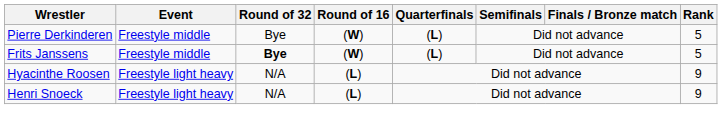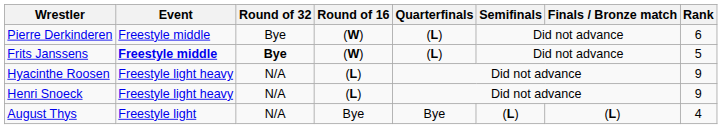 <table class=wikitable style="font-size:90%">
 <tr>
 <th>Wrestler</th>
 <th>Event</th>
 <th>Round of 32</th>
 <th>Round of 16</th>
 <th>Quarterfinals</th>
 <th>Semifinals</th>
 <th>Finals / Bronze match</th>
 <th>Rank</th>
 </tr>
 <tr>
 <td><a href='#'>Pierre Derkinderen</a></td>
 <td><a href='#'>Freestyle middle</a></td>
 <td align=center>Bye</td>
 <td align=center> (<strong>W</strong>)</td>
 <td align=center> (<strong>L</strong>)</td>
 <td align=center colspan=2>Did not advance</td>
-<td align=center>5</td>
+<td align=center>6</td>
 </tr>
 <tr>
 <td><a href='#'>Frits Janssens</a></td>
-<td><a href='#'>Freestyle middle</a></td>
+<td><strong><a href='#'>Freestyle middle</a></strong></td>
 <td align=center><strong>Bye</strong></td>
 <td align=center> (<strong>W</strong>)</td>
 <td align=center> (<strong>L</strong>)</td>
 <td align=center colspan=2>Did not advance</td>
 <td align=center>5</td>
 </tr>
 <tr>
 <td><a href='#'>Hyacinthe Roosen</a></td>
 <td><a href='#'>Freestyle light heavy</a></td>
 <td align=center>N/A</td>
 <td align=center> (<strong>L</strong>)</td>
 <td align=center colspan=3>Did not advance</td>
 <td align=center>9</td>
 </tr>
 <tr>
 <td><a href='#'>Henri Snoeck</a></td>
 <td><a href='#'>Freestyle light heavy</a></td>
 <td align=center>N/A</td>
 <td align=center> (<strong>L</strong>)</td>
 <td align=center colspan=3>Did not advance</td>
 <td align=center>9</td>
 </tr>
+<tr>
+<td><a href='#'>August Thys</a></td>
+<td><a href='#'>Freestyle light</a></td>
+<td align=center>N/A</td>
+<td align=center>Bye</td>
+<td align=center>Bye</td>
+<td align=center> (<strong>L</strong>)</td>
+<td align=center> (<strong>L</strong>)</td>
+<td align=center>4</td>
+</tr>
 </table>
